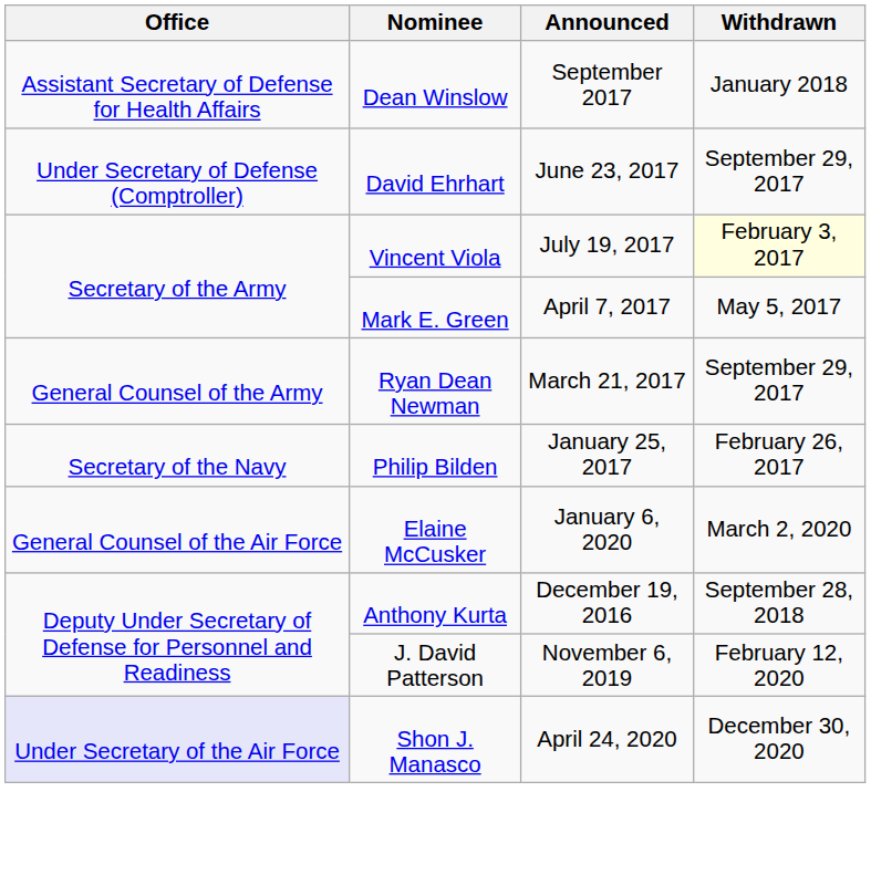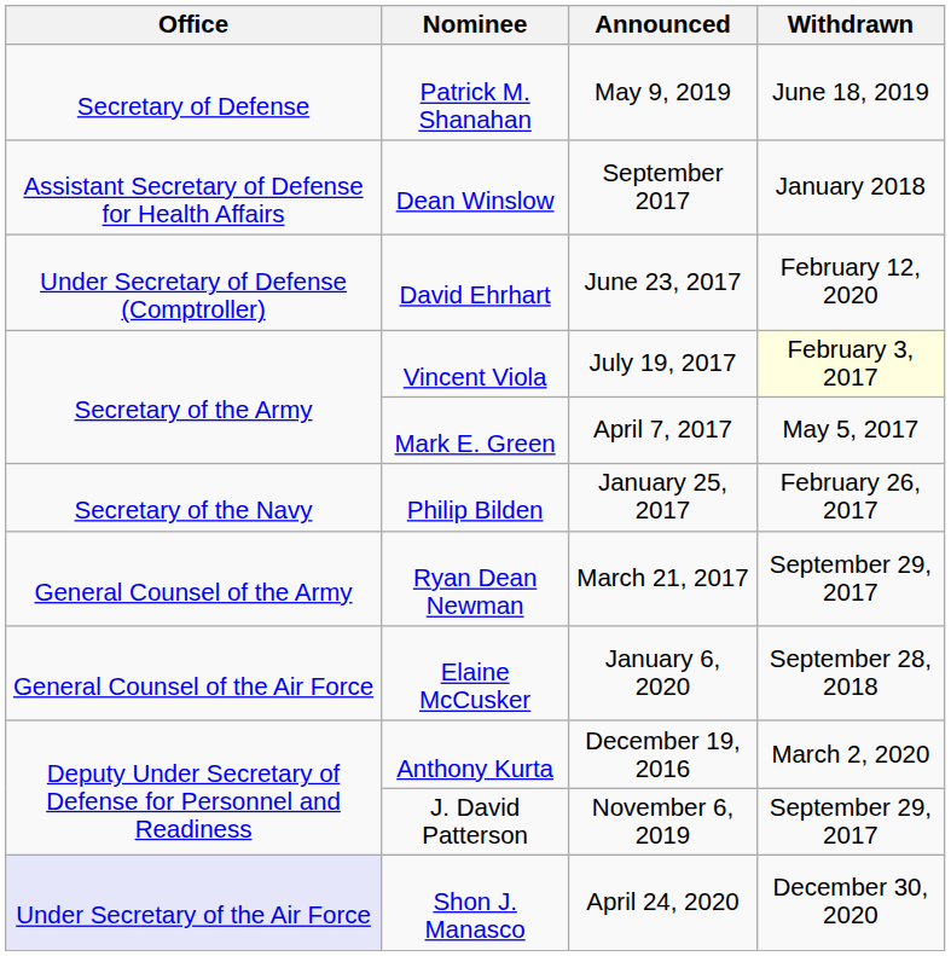 <table class="wikitable sortable" style="text-align:center">
 <tr>
 <th style="width:40%;">Office</th>
 <th style="width:20%;">Nominee</th>
 <th style="width:20%;">Announced</th>
 <th style="width:20%;">Withdrawn</th>
+</tr>
+<tr>
+<td><br><a href='#'>Secretary of Defense</a></td>
+<td><br><a href='#'>Patrick M. Shanahan</a></td>
+<td>May 9, 2019</td>
+<td>June 18, 2019</td>
 </tr>
 <tr>
 <td><br><a href='#'>Assistant Secretary of Defense for Health Affairs</a></td>
 <td><br><a href='#'>Dean Winslow</a></td>
 <td>September 2017</td>
 <td>January 2018</td>
 </tr>
 <tr>
 <td><br><a href='#'>Under Secretary of Defense<br>(Comptroller)</a></td>
 <td><br><a href='#'>David Ehrhart</a></td>
 <td>June 23, 2017</td>
-<td>September 29, 2017</td>
+<td>February 12, 2020</td>
 </tr>
 <tr>
 <td rowspan="2"><br><a href='#'>Secretary of the Army</a></td>
 <td><br><a href='#'>Vincent Viola</a></td>
 <td>July 19, 2017</td>
 <td style="background: lightyellow;">February 3, 2017</td>
 </tr>
 <tr>
 <td><br><a href='#'>Mark E. Green</a></td>
 <td>April 7, 2017</td>
 <td>May 5, 2017</td>
 </tr>
 <tr>
+<td><br><a href='#'>Secretary of the Navy</a></td>
+<td><br><a href='#'>Philip Bilden</a></td>
+<td>January 25, 2017</td>
+<td>February 26, 2017</td>
+</tr>
+<tr>
 <td><br><a href='#'>General Counsel of the Army</a></td>
 <td><br><a href='#'>Ryan Dean Newman</a></td>
 <td>March 21, 2017</td>
 <td>September 29, 2017</td>
 </tr>
 <tr>
-<td><br><a href='#'>Secretary of the Navy</a></td>
-<td><br><a href='#'>Philip Bilden</a></td>
-<td>January 25, 2017</td>
-<td>February 26, 2017</td>
-</tr>
-<tr>
 <td><br><a href='#'>General Counsel of the Air Force</a></td>
 <td><br><a href='#'>Elaine McCusker</a></td>
 <td>January 6, 2020</td>
-<td>March 2, 2020</td>
+<td>September 28, 2018</td>
 </tr>
 <tr>
 <td rowspan="2"><br><a href='#'>Deputy Under Secretary of Defense for Personnel and Readiness</a></td>
 <td><br><a href='#'>Anthony Kurta</a></td>
 <td>December 19, 2016</td>
-<td>September 28, 2018</td>
+<td>March 2, 2020</td>
 </tr>
 <tr>
 <td>J. David Patterson</td>
 <td>November 6, 2019</td>
-<td>February 12, 2020</td>
+<td>September 29, 2017</td>
 </tr>
 <tr>
 <td style="background: lavender;"><br><a href='#'>Under Secretary of the Air Force</a></td>
 <td><br><a href='#'>Shon J. Manasco</a></td>
 <td>April 24, 2020</td>
 <td>December 30, 2020</td>
 </tr>
 </table>
